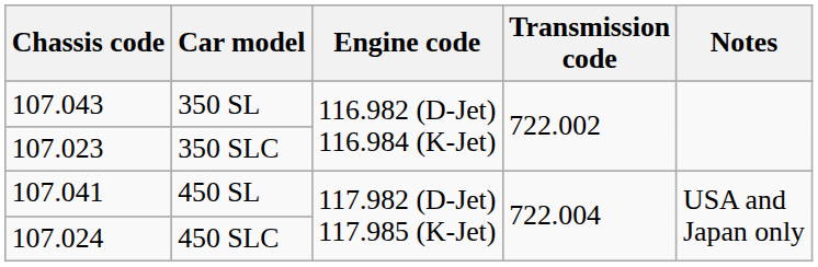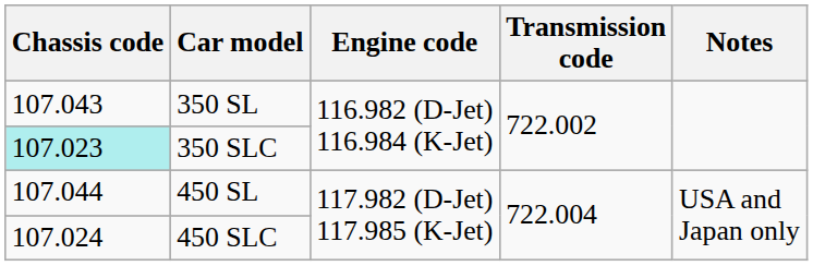 <table class="wikitable collapsible collapsed">
 <tr>
 <th>Chassis code</th>
 <th>Car model</th>
 <th>Engine code</th>
 <th>Transmission<br>code</th>
 <th>Notes</th>
 </tr>
 <tr>
 <td>107.043</td>
 <td>350 SL</td>
 <td rowspan="2">116.982 (D-Jet)<br>116.984 (K-Jet)</td>
 <td rowspan="2">722.002</td>
 </tr>
 <tr>
-<td>107.023</td>
+<td style="background: paleturquoise;">107.023</td>
 <td>350 SLC</td>
 </tr>
 <tr>
-<td>107.041</td>
+<td>107.044</td>
 <td>450 SL</td>
 <td rowspan="2">117.982 (D-Jet)<br>117.985 (K-Jet)</td>
 <td rowspan="2">722.004</td>
 <td rowspan="2">USA and<br>Japan only</td>
 </tr>
 <tr>
 <td>107.024</td>
 <td>450 SLC</td>
 </tr>
 </table>
